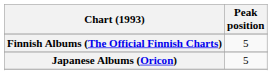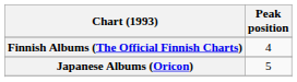 <table class="wikitable sortable plainrowheaders">
 <tr>
 <th scope="col">Chart (1993)</th>
 <th scope="col">Peak<br>position</th>
 </tr>
 <tr>
 </tr>
 <tr>
 </tr>
 <tr>
 </tr>
 <tr>
 </tr>
 <tr>
 <th scope="row">Finnish Albums (<a href='#'>The Official Finnish Charts</a>)</th>
-<td align="center">5</td>
+<td align="center">4</td>
 </tr>
 <tr>
 </tr>
 <tr>
 <th scope="row">Japanese Albums (<a href='#'>Oricon</a>)</th>
 <td align="center">5</td>
 </tr>
 <tr>
 </tr>
 <tr>
 </tr>
 <tr>
 </tr>
 <tr>
 </tr>
 </table>
